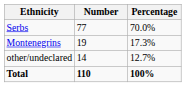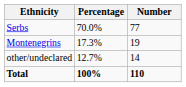 <table class="wikitable">
 <tr>
 <th width="100px">Ethnicity</th>
+<th width="80px">Percentage</th>
 <th width="80px">Number</th>
-<th width="80px">Percentage</th>
 </tr>
 <tr>
 <td><a href='#'>Serbs</a></td>
+<td>70.0%</td>
 <td>77</td>
-<td>70.0%</td>
 </tr>
 <tr>
 <td><a href='#'>Montenegrins</a></td>
+<td>17.3%</td>
 <td>19</td>
-<td>17.3%</td>
 </tr>
 <tr>
 <td>other/undeclared</td>
+<td>12.7%</td>
 <td>14</td>
-<td>12.7%</td>
 </tr>
 <tr>
 <td><strong>Total</strong></td>
+<td><strong>100%</strong></td>
 <td><strong>110</strong></td>
-<td><strong>100%</strong></td>
 </tr>
 </table>
